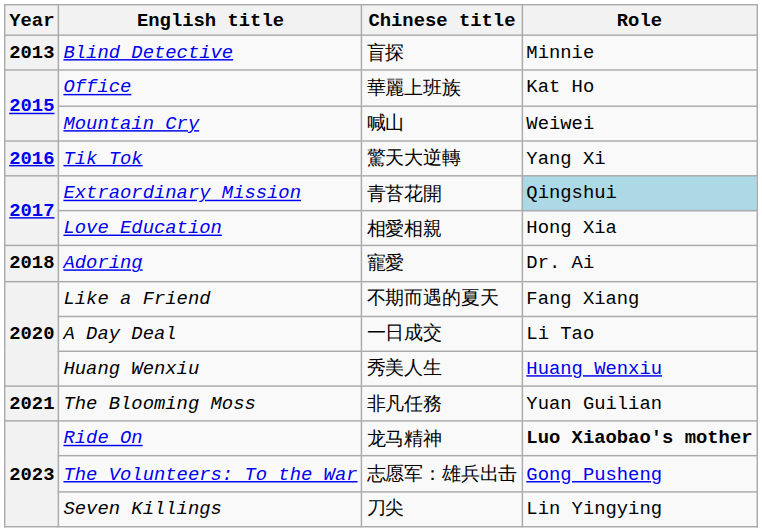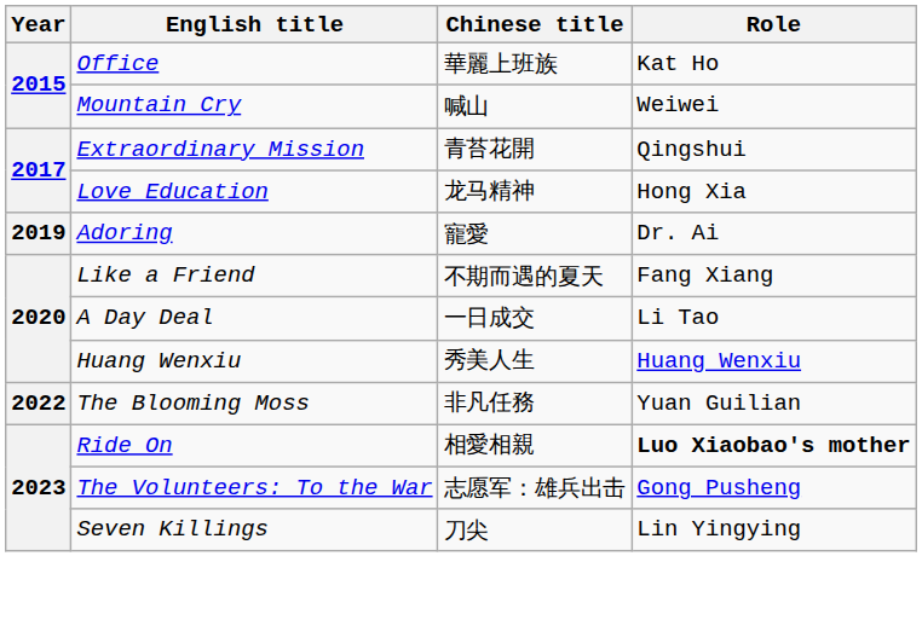 <table class="wikitable plainrowheaders">
 <tr>
 <th scope="col">Year</th>
 <th scope="col">English title</th>
 <th scope="col">Chinese title</th>
 <th scope="col">Role</th>
-</tr>
-<tr>
-<th scope="row"><strong>2013</strong></th>
-<td><em><a href='#'>Blind Detective</a></em></td>
-<td>盲探</td>
-<td>Minnie</td>
 </tr>
 <tr>
 <th rowspan="2"><a href='#'> <strong>2015</strong></a></th>
 <td><a href='#'><em>Office</em></a></td>
 <td>華麗上班族</td>
 <td>Kat Ho</td>
 </tr>
 <tr>
 <td><em><a href='#'>Mountain Cry</a></em></td>
 <td>喊山</td>
 <td>Weiwei</td>
 </tr>
 <tr>
-<th><a href='#'>2016</a></th>
-<td><a href='#'><em>Tik Tok</em></a></td>
-<td>驚天大逆轉</td>
-<td>Yang Xi</td>
-</tr>
-<tr>
 <th rowspan="2"><a href='#'>2017</a></th>
 <td><em><a href='#'>Extraordinary Mission</a></em></td>
 <td>青苔花開</td>
-<td style="background: lightblue;">Qingshui</td>
+<td>Qingshui</td>
 </tr>
 <tr>
 <td><em><a href='#'>Love Education</a></em></td>
-<td>相愛相親</td>
+<td>龙马精神</td>
 <td>Hong Xia</td>
 </tr>
 <tr>
-<th>2018</th>
+<th>2019</th>
 <td><em><a href='#'>Adoring</a></em></td>
 <td>寵愛</td>
 <td>Dr. Ai</td>
 </tr>
 <tr>
 <th rowspan="3">2020</th>
 <td><em>Like a Friend</em></td>
 <td>不期而遇的夏天</td>
 <td>Fang Xiang</td>
 </tr>
 <tr>
 <td><em>A Day Deal</em></td>
 <td>一日成交</td>
 <td>Li Tao</td>
 </tr>
 <tr>
 <td><em>Huang Wenxiu</em></td>
 <td>秀美人生</td>
 <td><a href='#'>Huang Wenxiu</a></td>
 </tr>
 <tr>
-<th>2021</th>
+<th>2022</th>
 <td><em>The Blooming Moss</em></td>
 <td>非凡任務</td>
 <td>Yuan Guilian</td>
 </tr>
 <tr>
 <th rowspan="3">2023</th>
 <td><a href='#'><em>Ride On</em></a></td>
-<td>龙马精神</td>
+<td>相愛相親</td>
 <td><strong>Luo Xiaobao's mother</strong></td>
 </tr>
 <tr>
 <td><em><a href='#'>The Volunteers: To the War</a></em></td>
 <td>志愿军：雄兵出击</td>
 <td><a href='#'>Gong Pusheng</a></td>
 </tr>
 <tr>
 <td><em>Seven Killings</em></td>
 <td>刀尖</td>
 <td>Lin Yingying</td>
 </tr>
 </table>
